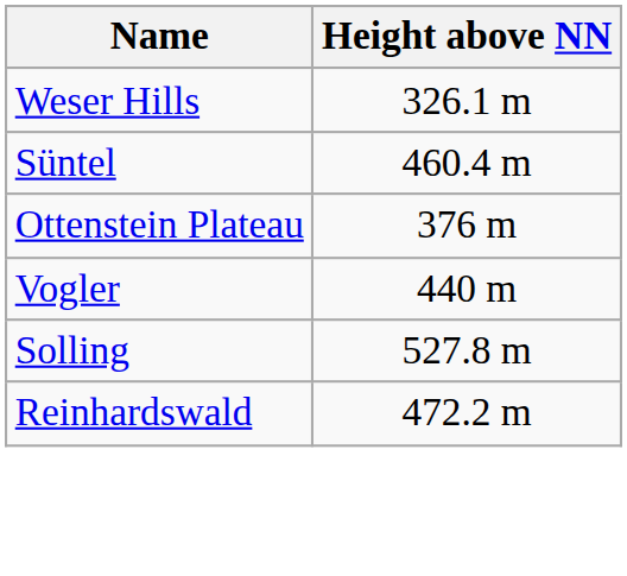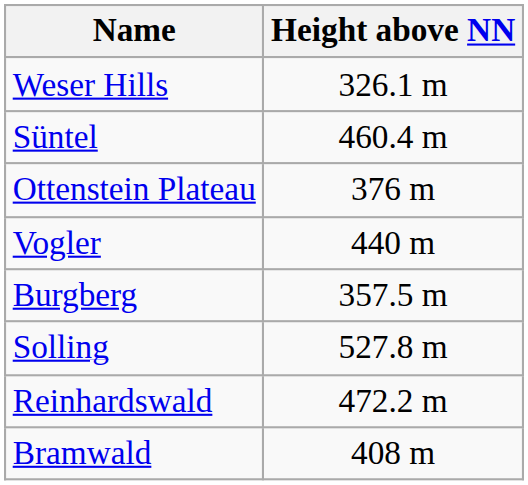 <table class="wikitable sortable">
 <tr>
 <th>Name</th>
 <th>Height above <a href='#'>NN</a></th>
 </tr>
 <tr>
 <td><a href='#'>Weser Hills</a></td>
 <td style="text-align:center">326.1 m</td>
 </tr>
 <tr>
 <td><a href='#'>Süntel</a></td>
 <td style="text-align:center">460.4 m</td>
 </tr>
 <tr>
 <td><a href='#'>Ottenstein Plateau</a></td>
 <td style="text-align:center">376 m</td>
 </tr>
 <tr>
 <td><a href='#'>Vogler</a></td>
 <td style="text-align:center">440 m</td>
 </tr>
 <tr>
+<td><a href='#'>Burgberg</a></td>
+<td style="text-align:center">357.5 m</td>
+</tr>
+<tr>
 <td><a href='#'>Solling</a></td>
 <td style="text-align:center">527.8 m</td>
 </tr>
 <tr>
 <td><a href='#'>Reinhardswald</a></td>
 <td style="text-align:center">472.2 m</td>
 </tr>
+<tr>
+<td><a href='#'>Bramwald</a></td>
+<td style="text-align:center">408 m</td>
+</tr>
 </table>
